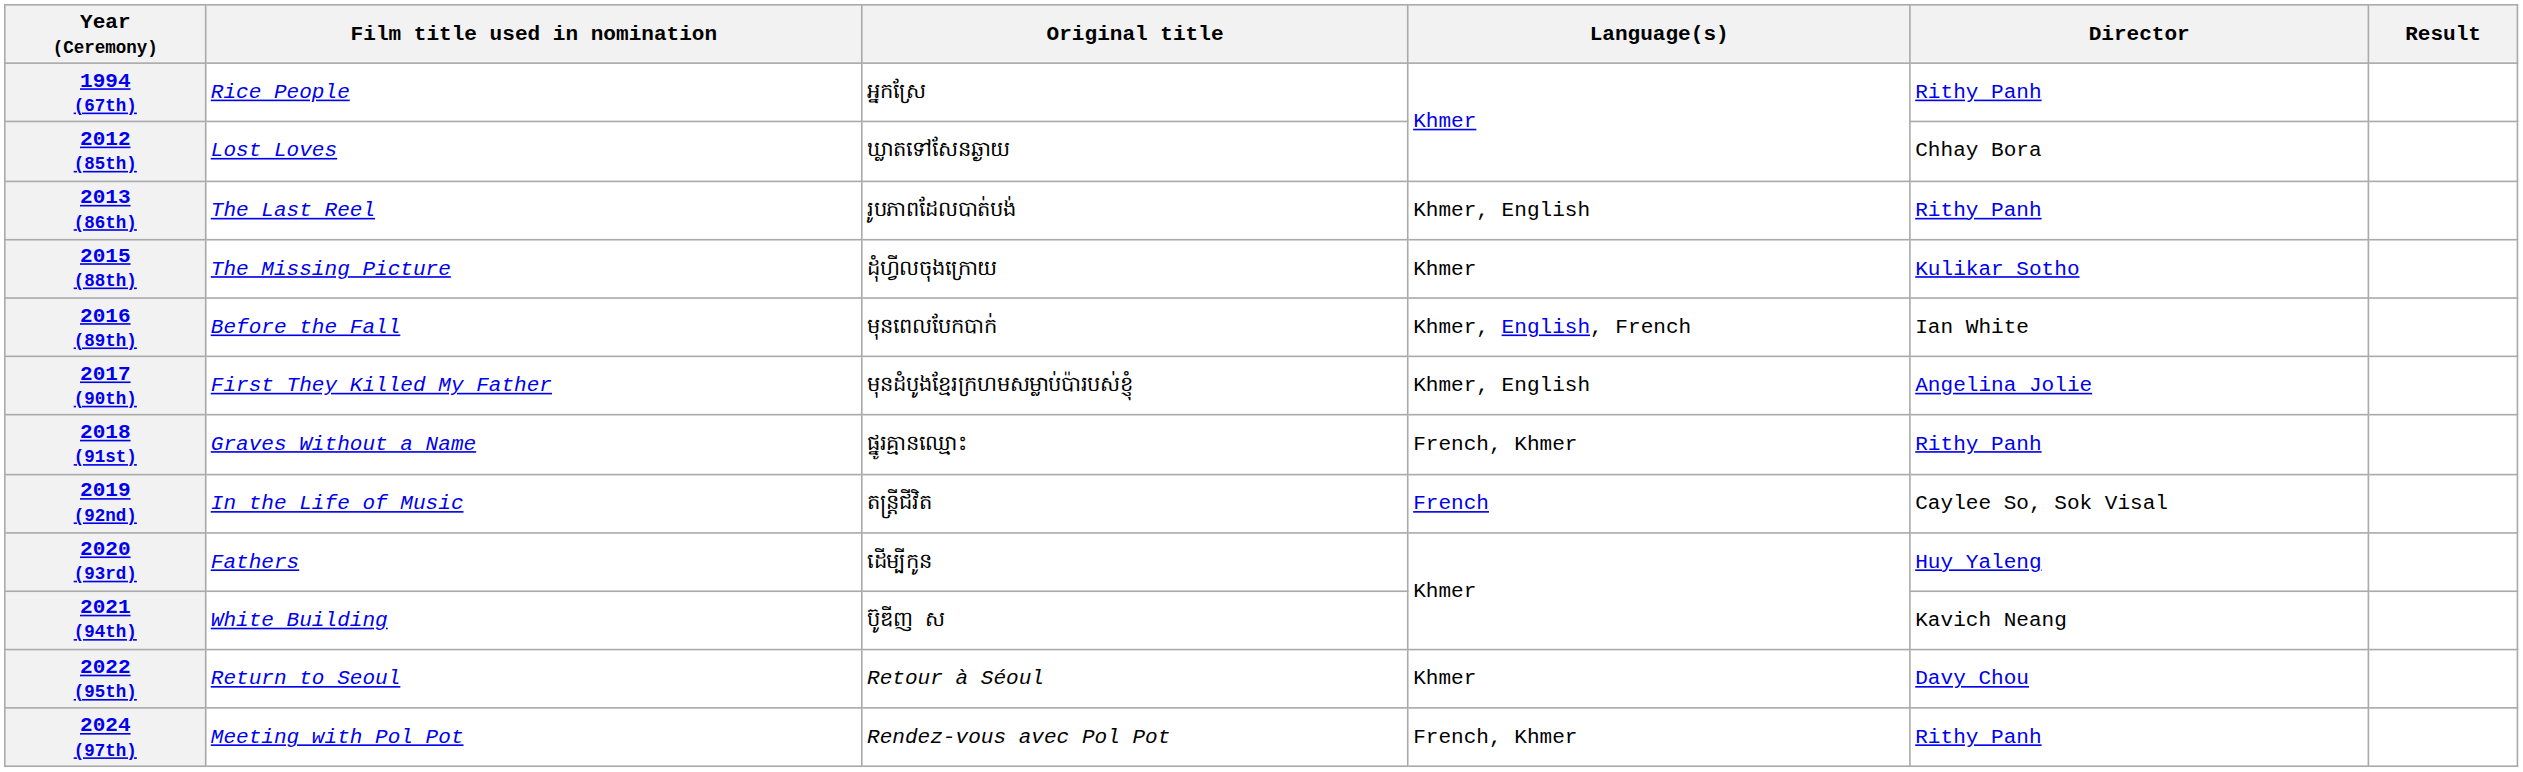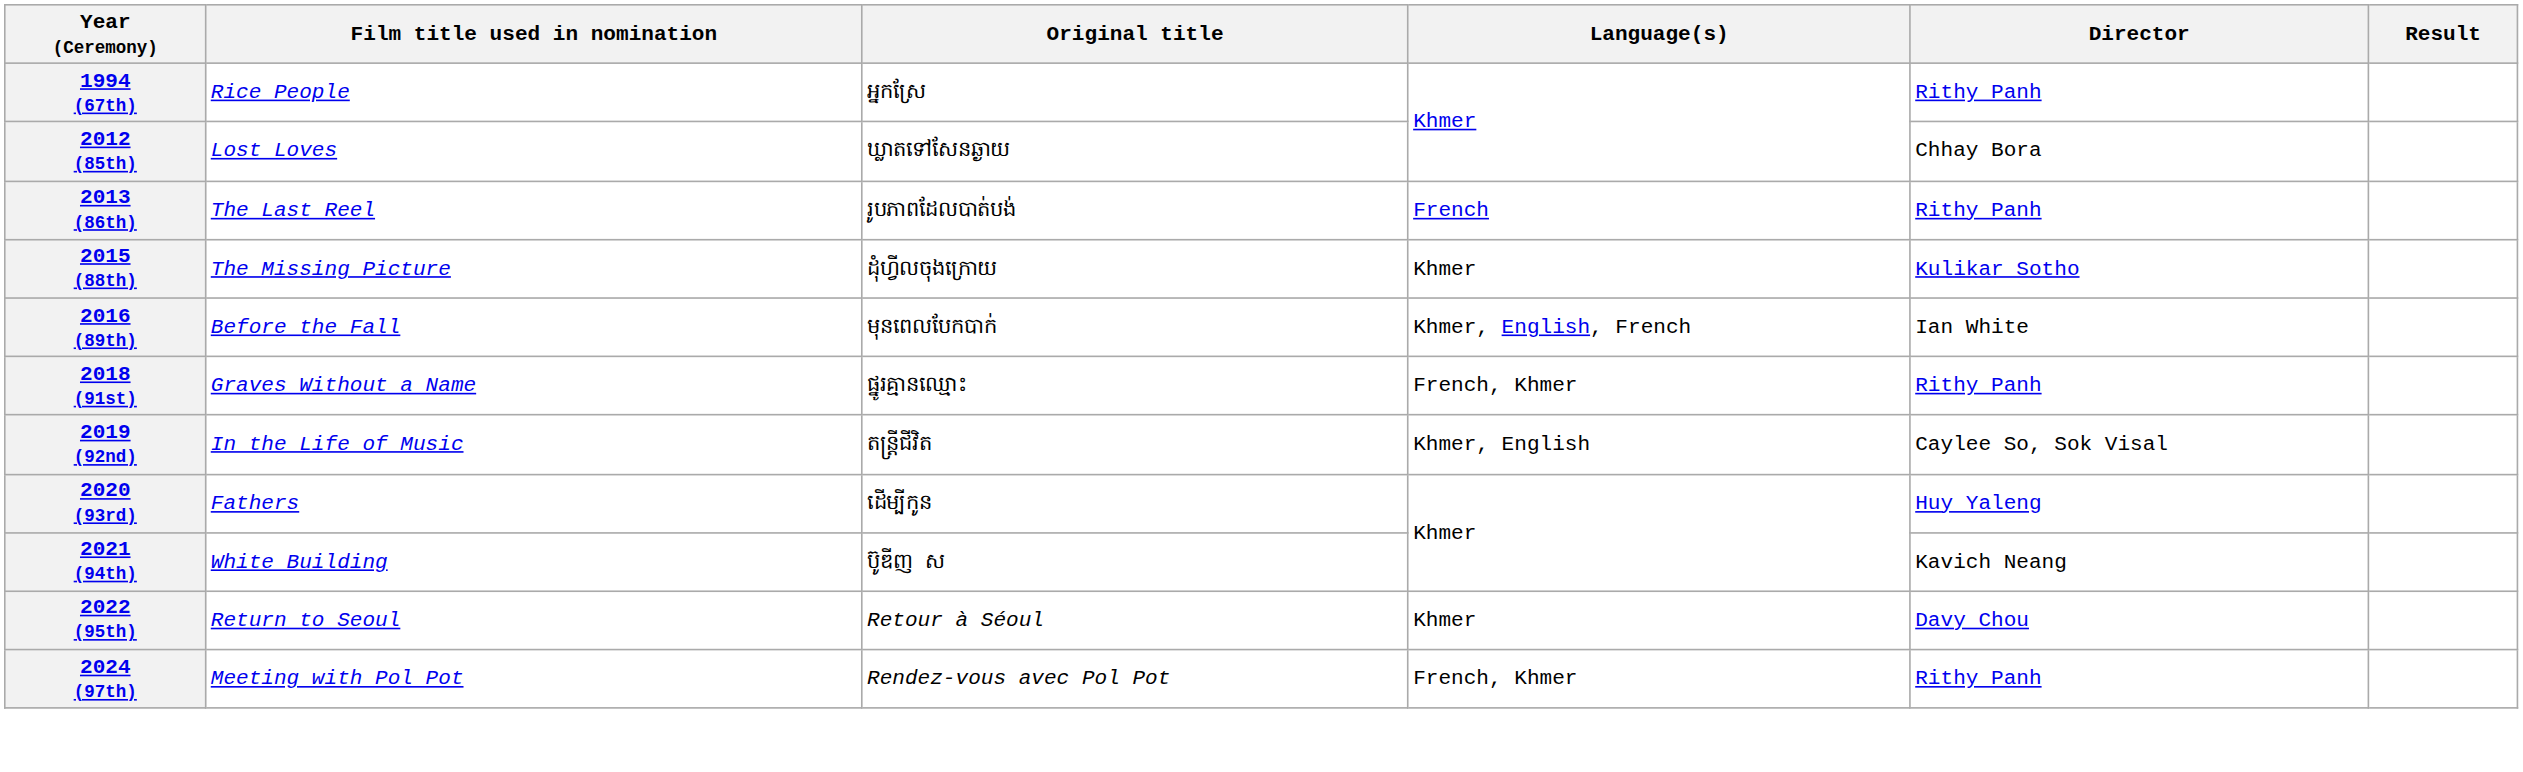 <table class="wikitable sortable" width="98%" style="background:#ffffff;">
 <tr>
 <th>Year<br><small>(Ceremony)</small></th>
 <th>Film title used in nomination</th>
 <th>Original title</th>
 <th>Language(s)</th>
 <th>Director</th>
 <th>Result</th>
 </tr>
 <tr>
 <th align="center"><a href='#'>1994</a><br><small><a href='#'>(67th)</a></small></th>
 <td><em><a href='#'>Rice People</a></em></td>
 <td>អ្នកស្រែ</td>
 <td rowspan="2"><a href='#'>Khmer</a></td>
 <td><a href='#'>Rithy Panh</a></td>
 <td></td>
 </tr>
 <tr>
 <th align="center"><a href='#'>2012</a><br><small><a href='#'>(85th)</a></small></th>
 <td><em><a href='#'>Lost Loves</a></em></td>
 <td>ឃ្លាតទៅសែនឆ្ងាយ</td>
 <td>Chhay Bora</td>
 <td></td>
 </tr>
 <tr>
 <th align="center"><a href='#'>2013</a><br><small><a href='#'>(86th)</a></small></th>
 <td><em><a href='#'>The Last Reel</a></em></td>
 <td>រូបភាពដែលបាត់បង់</td>
-<td>Khmer, English</td>
+<td><a href='#'>French</a></td>
 <td><a href='#'>Rithy Panh</a></td>
 <td></td>
 </tr>
 <tr>
 <th align="center"><a href='#'>2015</a><br><small><a href='#'>(88th)</a></small></th>
 <td><em><a href='#'>The Missing Picture</a></em></td>
 <td>ដុំហ្វីលចុងក្រោយ</td>
 <td>Khmer</td>
 <td><a href='#'>Kulikar Sotho</a></td>
 <td></td>
 </tr>
 <tr>
 <th align="center"><a href='#'>2016</a><br><small><a href='#'>(89th)</a></small></th>
 <td><em><a href='#'>Before the Fall</a></em></td>
 <td>មុនពេលបែកបាក់</td>
 <td>Khmer, <a href='#'>English</a>, French</td>
 <td>Ian White</td>
 <td></td>
 </tr>
 <tr>
-<th align="center"><a href='#'>2017</a><br><small><a href='#'>(90th)</a></small></th>
-<td><em><a href='#'>First They Killed My Father</a></em></td>
-<td>មុនដំបូងខ្មែរក្រហមសម្លាប់ប៉ារបស់ខ្ញុំ</td>
-<td>Khmer, English</td>
-<td><a href='#'>Angelina Jolie</a></td>
-<td></td>
-</tr>
-<tr>
 <th align="center"><a href='#'>2018</a><br><small><a href='#'>(91st)</a></small></th>
 <td><em><a href='#'>Graves Without a Name</a></em></td>
 <td>ផ្នូរគ្មានឈ្មោះ</td>
 <td>French, Khmer</td>
 <td><a href='#'>Rithy Panh</a></td>
 <td></td>
 </tr>
 <tr>
 <th align="center"><a href='#'>2019</a><br><small><a href='#'>(92nd)</a></small></th>
 <td><em><a href='#'>In the Life of Music</a></em></td>
 <td>តន្រ្តីជីវិត</td>
-<td><a href='#'>French</a></td>
+<td>Khmer, English</td>
 <td>Caylee So, Sok Visal</td>
 <td></td>
 </tr>
 <tr>
 <th align="center"><a href='#'>2020</a><br><small><a href='#'>(93rd)</a></small></th>
 <td><em><a href='#'>Fathers</a></em></td>
 <td>ដើម្បីកូន</td>
 <td rowspan="2">Khmer</td>
 <td><a href='#'>Huy Yaleng</a></td>
 <td></td>
 </tr>
 <tr>
 <th align="center"><a href='#'>2021</a><br><small><a href='#'>(94th)</a></small></th>
 <td><em><a href='#'>White Building</a></em></td>
 <td>ប៊ូឌីញ ស</td>
 <td>Kavich Neang</td>
 <td></td>
 </tr>
 <tr>
 <th align="center"><a href='#'>2022</a><br><small><a href='#'>(95th)</a></small></th>
 <td><em><a href='#'>Return to Seoul</a></em></td>
 <td><em>Retour à Séoul</em></td>
 <td>Khmer</td>
 <td><a href='#'>Davy Chou</a></td>
 <td></td>
 </tr>
 <tr>
 <th><a href='#'>2024</a><br><small><a href='#'>(97th)</a></small></th>
 <td><em><a href='#'>Meeting with Pol Pot</a></em></td>
 <td><em>Rendez-vous avec Pol Pot</em></td>
 <td>French, Khmer</td>
 <td><a href='#'>Rithy Panh</a></td>
 <td></td>
 </tr>
 </table>
